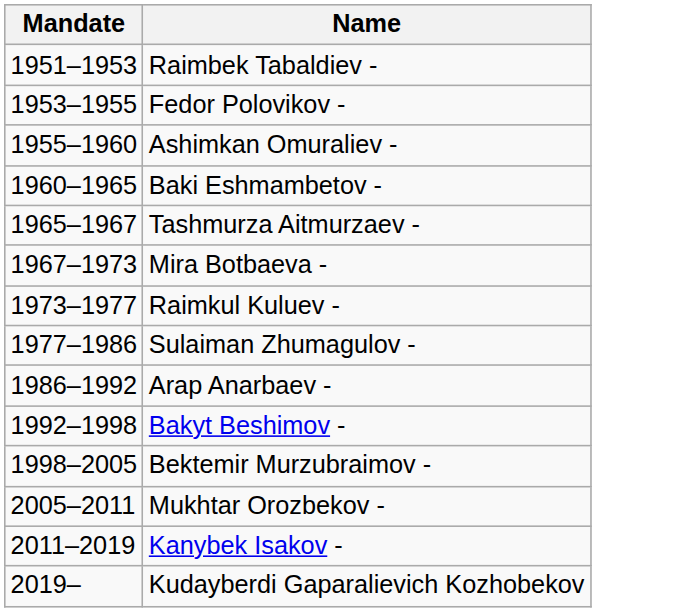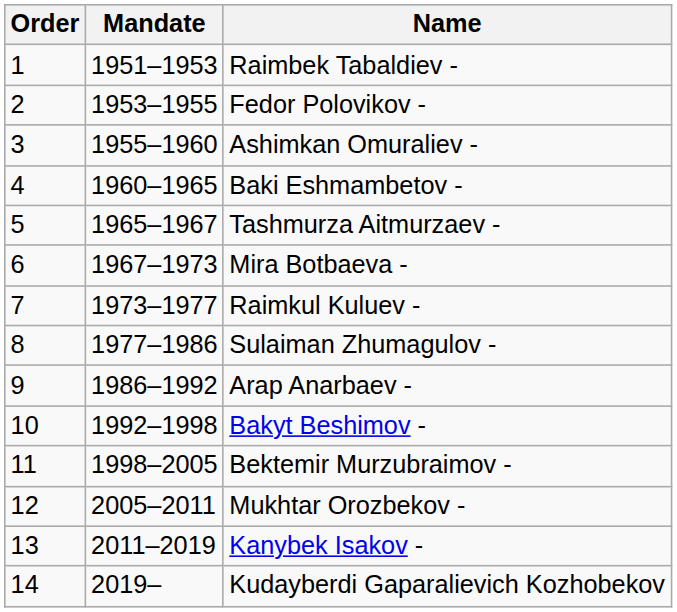 <table class="wikitable">
 <tr>
+<th>Order</th>
 <th>Mandate</th>
 <th>Name</th>
 </tr>
 <tr>
+<td>1</td>
 <td>1951–1953</td>
 <td>Raimbek Tabaldiev - <small></small></td>
 </tr>
 <tr>
+<td>2</td>
 <td>1953–1955</td>
 <td>Fedor Polovikov - <small></small></td>
 </tr>
 <tr>
+<td>3</td>
 <td>1955–1960</td>
 <td>Ashimkan Omuraliev  - <small></small></td>
 </tr>
 <tr>
+<td>4</td>
 <td>1960–1965</td>
 <td>Baki Eshmambetov - <small></small></td>
 </tr>
 <tr>
+<td>5</td>
 <td>1965–1967</td>
 <td>Tashmurza Aitmurzaev - <small></small></td>
 </tr>
 <tr>
+<td>6</td>
 <td>1967–1973</td>
 <td>Mira Botbaeva - <small></small></td>
 </tr>
 <tr>
+<td>7</td>
 <td>1973–1977</td>
 <td>Raimkul Kuluev  - <small></small></td>
 </tr>
 <tr>
+<td>8</td>
 <td>1977–1986</td>
 <td>Sulaiman Zhumagulov - <small></small></td>
 </tr>
 <tr>
+<td>9</td>
 <td>1986–1992</td>
 <td>Arap Anarbaev - <small></small></td>
 </tr>
 <tr>
+<td>10</td>
 <td>1992–1998</td>
 <td><a href='#'>Bakyt Beshimov</a> - <small></small></td>
 </tr>
 <tr>
+<td>11</td>
 <td>1998–2005</td>
 <td>Bektemir Murzubraimov - <small></small></td>
 </tr>
 <tr>
+<td>12</td>
 <td>2005–2011</td>
 <td>Mukhtar Orozbekov  - <small></small></td>
 </tr>
 <tr>
+<td>13</td>
 <td>2011–2019</td>
 <td><a href='#'>Kanybek Isakov</a> - <small></small></td>
 </tr>
 <tr>
+<td>14</td>
 <td>2019–</td>
 <td>Kudayberdi Gaparalievich Kozhobekov</td>
 </tr>
 </table>
